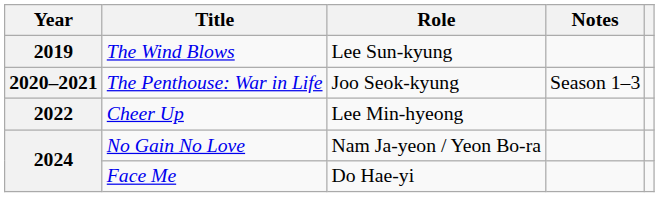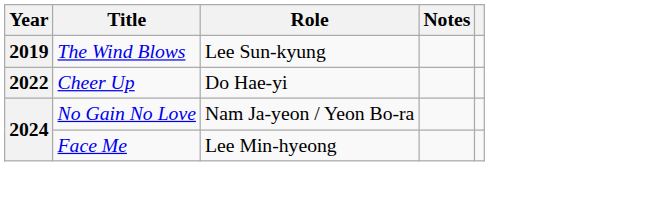 <table class="wikitable plainrowheaders sortable">
 <tr>
 <th scope="col">Year</th>
 <th scope="col">Title</th>
 <th scope="col">Role</th>
 <th scope="col" class="unsortable">Notes</th>
 <th scope="col" class="unsortable"></th>
 </tr>
 <tr>
 <th scope="row">2019</th>
 <td><em><a href='#'>The Wind Blows</a></em></td>
 <td>Lee Sun-kyung</td>
 <td></td>
 <td style="text-align:center"></td>
 </tr>
 <tr>
-<th scope="row">2020–2021</th>
-<td><em><a href='#'>The Penthouse: War in Life</a></em></td>
-<td>Joo Seok-kyung</td>
-<td>Season 1–3</td>
-<td style="text-align:center"></td>
-</tr>
-<tr>
 <th scope="row">2022</th>
 <td><em><a href='#'>Cheer Up</a></em></td>
-<td>Lee Min-hyeong</td>
+<td>Do Hae-yi</td>
 <td></td>
 <td style="text-align:center"></td>
 </tr>
 <tr>
 <th scope="row" rowspan="2">2024</th>
 <td><em><a href='#'>No Gain No Love</a></em></td>
 <td>Nam Ja-yeon / Yeon Bo-ra</td>
 <td></td>
 <td style="text-align:center"></td>
 </tr>
 <tr>
 <td><em><a href='#'>Face Me</a></em></td>
-<td>Do Hae-yi</td>
+<td>Lee Min-hyeong</td>
 <td></td>
 <td style="text-align:center"></td>
 </tr>
 </table>
